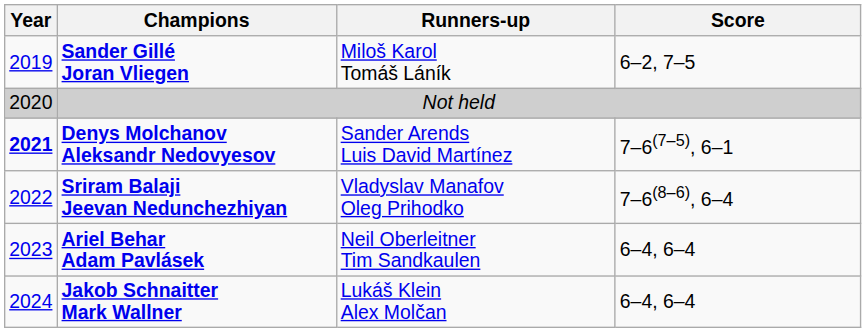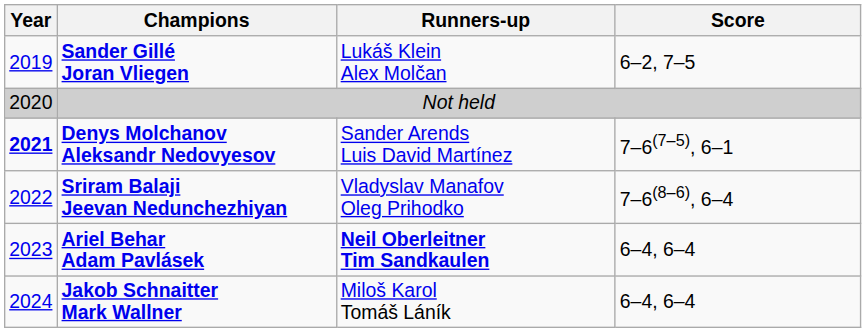 <table class="wikitable" style="font-size:90%">
 <tr>
 <th>Year</th>
 <th width="200">Champions</th>
 <th width="200">Runners-up</th>
 <th width="175">Score</th>
 </tr>
 <tr>
 <td><a href='#'>2019</a></td>
 <td> <strong><a href='#'>Sander Gillé</a></strong><br> <strong><a href='#'>Joran Vliegen</a></strong></td>
-<td> <a href='#'>Miloš Karol</a><br> Tomáš Láník</td>
+<td> <a href='#'>Lukáš Klein</a><br> <a href='#'>Alex Molčan</a></td>
 <td>6–2, 7–5</td>
 </tr>
 <tr>
 <td style="background:#cfcfcf">2020</td>
 <td colspan=3 align=center style="background:#cfcfcf"><em>Not held</em></td>
 </tr>
 <tr>
 <td><strong><a href='#'>2021</a></strong></td>
 <td> <strong><a href='#'>Denys Molchanov</a></strong><br> <strong><a href='#'>Aleksandr Nedovyesov</a></strong></td>
 <td> <a href='#'>Sander Arends</a><br> <a href='#'>Luis David Martínez</a></td>
 <td>7–6<sup>(7–5)</sup>, 6–1</td>
 </tr>
 <tr>
 <td><a href='#'>2022</a></td>
 <td> <strong><a href='#'>Sriram Balaji</a></strong><br> <strong><a href='#'>Jeevan Nedunchezhiyan</a></strong></td>
 <td> <a href='#'>Vladyslav Manafov</a><br> <a href='#'>Oleg Prihodko</a></td>
 <td>7–6<sup>(8–6)</sup>, 6–4</td>
 </tr>
 <tr>
 <td><a href='#'>2023</a></td>
 <td> <strong><a href='#'>Ariel Behar</a></strong><br> <strong><a href='#'>Adam Pavlásek</a></strong></td>
-<td> <a href='#'>Neil Oberleitner</a><br> <a href='#'>Tim Sandkaulen</a></td>
+<td><strong> <a href='#'>Neil Oberleitner</a><br> <a href='#'>Tim Sandkaulen</a></strong></td>
 <td>6–4, 6–4</td>
 </tr>
 <tr>
 <td><a href='#'>2024</a></td>
 <td> <strong><a href='#'>Jakob Schnaitter</a></strong><br> <strong><a href='#'>Mark Wallner</a></strong></td>
-<td> <a href='#'>Lukáš Klein</a><br> <a href='#'>Alex Molčan</a></td>
+<td> <a href='#'>Miloš Karol</a><br> Tomáš Láník</td>
 <td>6–4, 6–4</td>
 </tr>
 </table>
